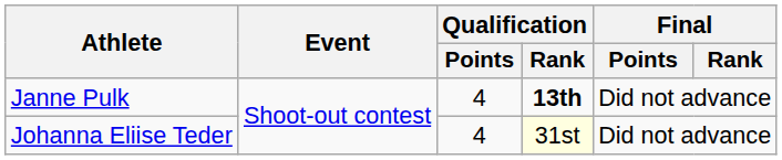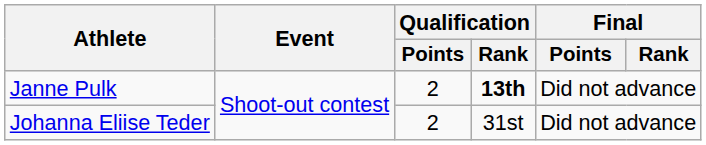 <table class="wikitable" style="font-size:90%;">
 <tr>
 <th rowspan=2>Athlete</th>
 <th rowspan=2>Event</th>
 <th colspan=2>Qualification</th>
 <th colspan=2>Final</th>
 </tr>
 <tr style="font-size:95%">
 <th>Points</th>
 <th>Rank</th>
 <th>Points</th>
 <th>Rank</th>
 </tr>
 <tr align=center>
 <td align=left><a href='#'>Janne Pulk</a></td>
 <td rowspan=2 align=left><a href='#'>Shoot-out contest</a></td>
-<td>4</td>
+<td>2</td>
 <td><strong>13th</strong></td>
 <td colspan=2>Did not advance</td>
 </tr>
 <tr align=center>
 <td align=left><a href='#'>Johanna Eliise Teder</a></td>
-<td>4</td>
-<td style="background: lightyellow;">31st</td>
+<td>2</td>
+<td>31st</td>
 <td colspan=2>Did not advance</td>
 </tr>
 </table>
